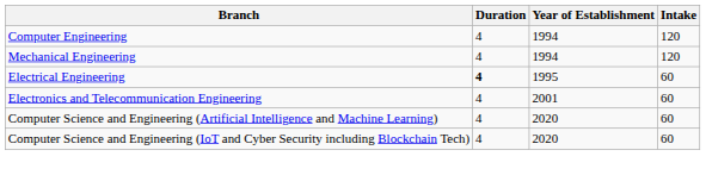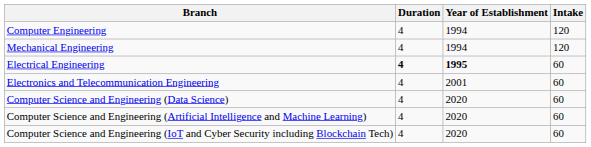 <table class="wikitable">
 <tr>
 <th>Branch</th>
 <th>Duration</th>
 <th>Year of Establishment</th>
 <th>Intake</th>
 </tr>
 <tr>
 <td><a href='#'>Computer Engineering</a></td>
 <td>4</td>
 <td>1994</td>
 <td>120</td>
 </tr>
 <tr>
 <td><a href='#'>Mechanical Engineering</a></td>
 <td>4</td>
 <td>1994</td>
 <td>120</td>
 </tr>
 <tr>
 <td><a href='#'>Electrical Engineering</a></td>
 <td><strong>4</strong></td>
-<td>1995</td>
+<td><strong>1995</strong></td>
 <td>60</td>
 </tr>
 <tr>
 <td><a href='#'>Electronics and Telecommunication Engineering</a></td>
 <td>4</td>
 <td>2001</td>
+<td>60</td>
+</tr>
+<tr>
+<td><a href='#'>Computer Science and Engineering</a> (<a href='#'>Data Science</a>)</td>
+<td>4</td>
+<td>2020</td>
 <td>60</td>
 </tr>
 <tr>
 <td>Computer Science and Engineering (<a href='#'>Artificial Intelligence</a> and <a href='#'>Machine Learning</a>)</td>
 <td>4</td>
 <td>2020</td>
 <td>60</td>
 </tr>
 <tr>
 <td>Computer Science and Engineering (<a href='#'>IoT</a> and Cyber Security including <a href='#'>Blockchain</a> Tech)</td>
 <td>4</td>
 <td>2020</td>
 <td>60</td>
 </tr>
 </table>
